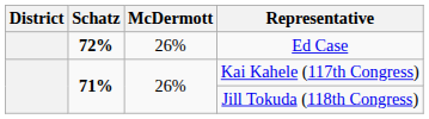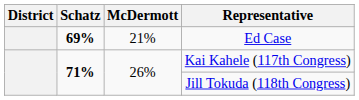 <table class=wikitable>
 <tr>
 <th>District</th>
 <th>Schatz</th>
 <th>McDermott</th>
 <th>Representative</th>
 </tr>
 <tr align=center>
 <th></th>
-<td><strong>72%</strong></td>
-<td>26%</td>
+<td><strong>69%</strong></td>
+<td>21%</td>
 <td><a href='#'>Ed Case</a></td>
 </tr>
 <tr align=center>
 <th rowspan=2 ></th>
 <td rowspan=2><strong>71%</strong></td>
 <td rowspan=2>26%</td>
 <td><a href='#'>Kai Kahele</a> (<a href='#'>117th Congress</a>)</td>
 </tr>
 <tr align=center>
 <td><a href='#'>Jill Tokuda</a> (<a href='#'>118th Congress</a>)</td>
 </tr>
 </table>
